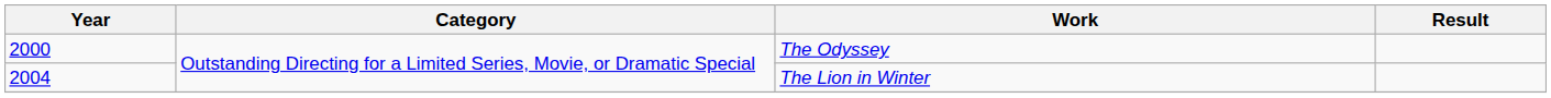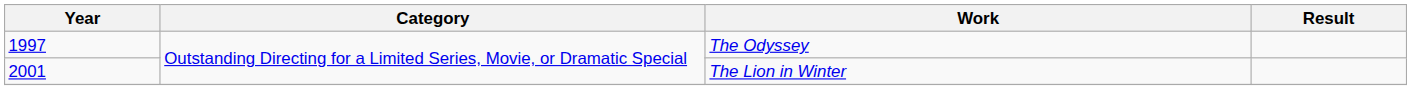 <table class="wikitable sortable" width="100%" style="font-size: 95%">
 <tr>
 <th width="10%">Year</th>
 <th width="35%">Category</th>
 <th width="35%">Work</th>
 <th width="10%">Result</th>
 </tr>
 <tr>
-<td><a href='#'>2000</a></td>
+<td><a href='#'>1997</a></td>
 <td rowspan="2"><a href='#'>Outstanding Directing for a Limited Series, Movie, or Dramatic Special</a></td>
 <td><a href='#'><em>The Odyssey</em></a></td>
 <td></td>
 </tr>
 <tr>
-<td><a href='#'>2004</a></td>
+<td><a href='#'>2001</a></td>
 <td><a href='#'><em>The Lion in Winter</em></a></td>
 <td></td>
 </tr>
 <tr>
 </tr>
 </table>
